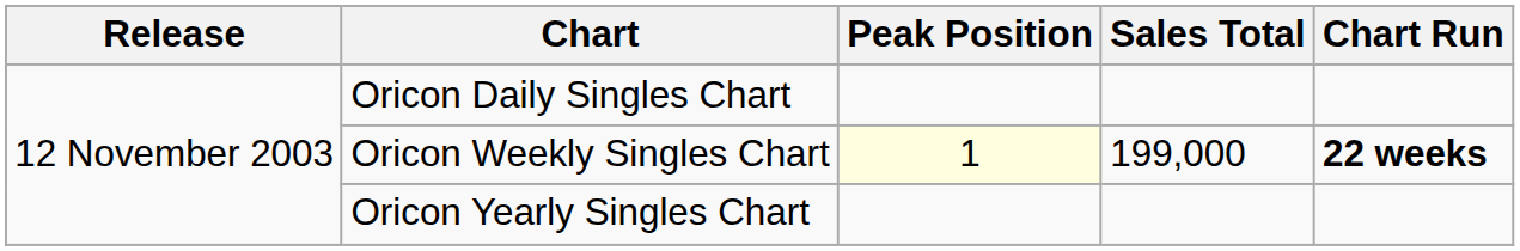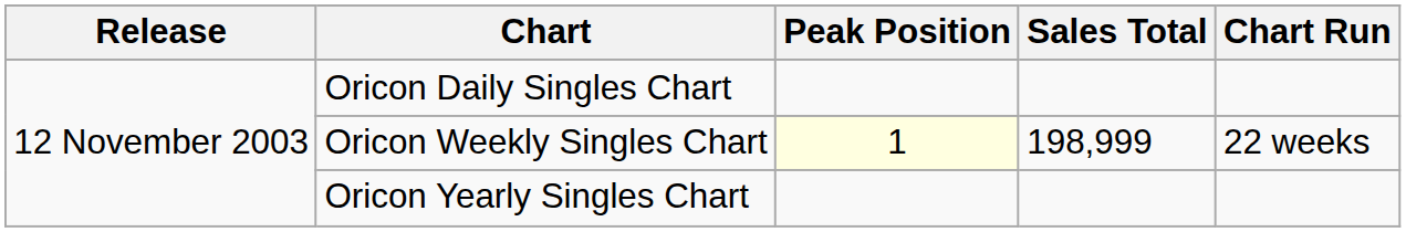 <table class="wikitable">
 <tr>
 <th>Release</th>
 <th>Chart</th>
 <th>Peak Position</th>
 <th>Sales Total</th>
 <th>Chart Run</th>
 </tr>
 <tr>
 <td rowspan="3">12 November 2003</td>
 <td>Oricon Daily Singles Chart</td>
 <td align="center"></td>
 <td></td>
 <td></td>
 </tr>
 <tr>
 <td>Oricon Weekly Singles Chart</td>
 <td align="center" style="background: lightyellow;">1</td>
-<td>199,000</td>
-<td><strong>22 weeks</strong></td>
+<td>198,999</td>
+<td>22 weeks</td>
 </tr>
 <tr>
 <td>Oricon Yearly Singles Chart</td>
 <td align="center"></td>
 <td></td>
 <td></td>
 </tr>
 </table>
